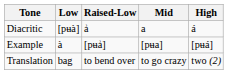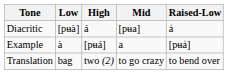 <table class="wikitable">
 <tr>
 <th>Tone</th>
 <th>Low</th>
+<th>High</th>
+<th>Mid</th>
 <th>Raised-Low</th>
-<th>Mid</th>
-<th>High</th>
 </tr>
 <tr>
 <td>Diacritic</td>
 <td>[pʉà]</td>
+<td>á</td>
+<td>[pʉa]</td>
 <td>ẚ</td>
-<td>a</td>
-<td>á</td>
 </tr>
 <tr>
 <td>Example</td>
 <td>à</td>
+<td>[pʉá]</td>
+<td>a</td>
 <td>[pʉẚ]</td>
-<td>[pʉa]</td>
-<td>[pʉá]</td>
 </tr>
 <tr>
 <td>Translation</td>
 <td>bag</td>
+<td>two <em>(2)</em></td>
+<td>to go crazy</td>
 <td>to bend over</td>
-<td>to go crazy</td>
-<td>two <em>(2)</em></td>
 </tr>
 </table>
